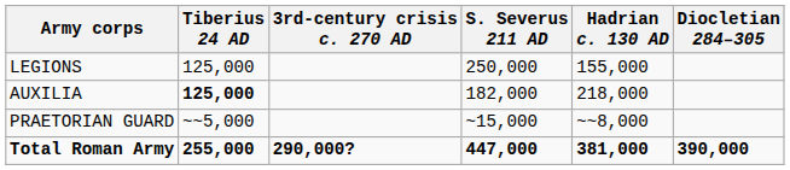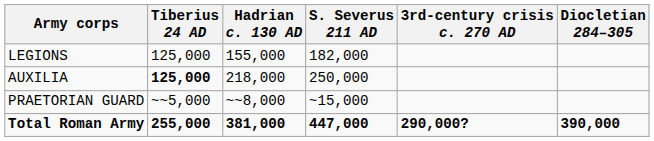 <table class="wikitable" style="margin:1em auto;">
 <tr>
 <th>Army corps</th>
 <th>Tiberius<br><em>24 AD</em></th>
+<th>Hadrian<br><em>c. 130 AD</em></th>
+<th>S. Severus<br><em>211 AD</em></th>
 <th>3rd-century crisis<br><em>c. 270 AD</em></th>
-<th>S. Severus<br><em>211 AD</em></th>
-<th>Hadrian<br><em>c. 130 AD</em></th>
 <th>Diocletian<br><em>284–305</em></th>
 </tr>
 <tr>
 <td>LEGIONS</td>
 <td>125,000</td>
+<td>155,000</td>
+<td>182,000</td>
 <td></td>
-<td>250,000</td>
-<td>155,000</td>
 <td></td>
 </tr>
 <tr>
 <td>AUXILIA</td>
 <td><strong>125,000</strong></td>
+<td>218,000</td>
+<td>250,000</td>
 <td></td>
-<td>182,000</td>
-<td>218,000</td>
 <td></td>
 </tr>
 <tr>
 <td>PRAETORIAN GUARD</td>
 <td>~~5,000</td>
+<td>~~8,000</td>
+<td>~15,000</td>
 <td></td>
-<td>~15,000</td>
-<td>~~8,000</td>
 <td></td>
 </tr>
 <tr>
 <td><strong>Total Roman Army</strong></td>
 <td><strong>255,000</strong></td>
+<td><strong>381,000</strong></td>
+<td><strong>447,000</strong></td>
 <td><strong>290,000?</strong></td>
-<td><strong>447,000</strong></td>
-<td><strong>381,000</strong></td>
 <td><strong>390,000</strong></td>
 </tr>
 </table>
